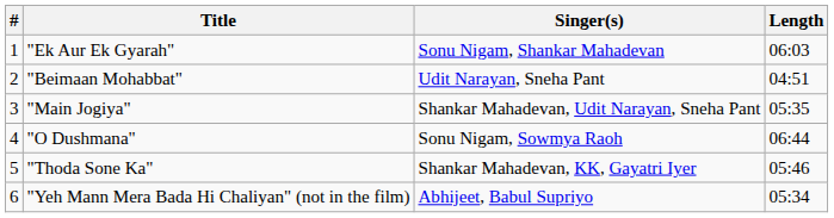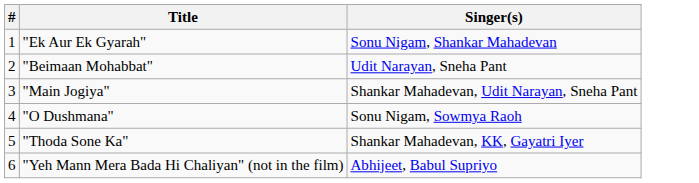 <table class="wikitable" style="font-size:95%;">
 <tr>
 <th>#</th>
 <th>Title</th>
 <th>Singer(s)</th>
-<th>Length</th>
 </tr>
 <tr>
 <td>1</td>
 <td>"Ek Aur Ek Gyarah"</td>
 <td><a href='#'>Sonu Nigam</a>, <a href='#'>Shankar Mahadevan</a></td>
-<td>06:03</td>
 </tr>
 <tr>
 <td>2</td>
 <td>"Beimaan Mohabbat"</td>
 <td><a href='#'>Udit Narayan</a>, Sneha Pant</td>
-<td>04:51</td>
 </tr>
 <tr>
 <td>3</td>
 <td>"Main Jogiya"</td>
 <td>Shankar Mahadevan, <a href='#'>Udit Narayan</a>, Sneha Pant</td>
-<td>05:35</td>
 </tr>
 <tr>
 <td>4</td>
 <td>"O Dushmana"</td>
 <td>Sonu Nigam, <a href='#'>Sowmya Raoh</a></td>
-<td>06:44</td>
 </tr>
 <tr>
 <td>5</td>
 <td>"Thoda Sone Ka"</td>
 <td>Shankar Mahadevan, <a href='#'>KK</a>, <a href='#'>Gayatri Iyer</a></td>
-<td>05:46</td>
 </tr>
 <tr>
 <td>6</td>
 <td>"Yeh Mann Mera Bada Hi Chaliyan" (not in the film)</td>
 <td><a href='#'>Abhijeet</a>, <a href='#'>Babul Supriyo</a></td>
-<td>05:34</td>
 </tr>
 </table>
